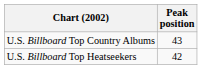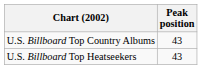 <table class="wikitable">
 <tr>
 <th>Chart (2002)</th>
 <th>Peak<br>position</th>
 </tr>
 <tr>
 <td>U.S. <em>Billboard</em> Top Country Albums</td>
 <td align="center">43</td>
 </tr>
 <tr>
 <td>U.S. <em>Billboard</em> Top Heatseekers</td>
-<td align="center">42</td>
+<td align="center">43</td>
 </tr>
 </table>
